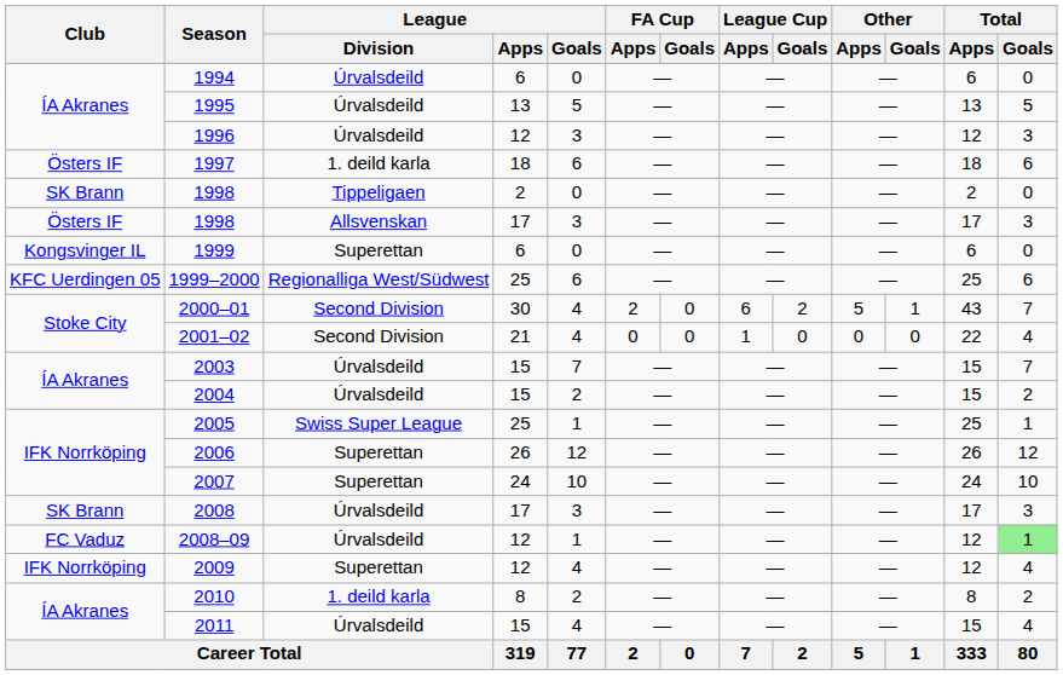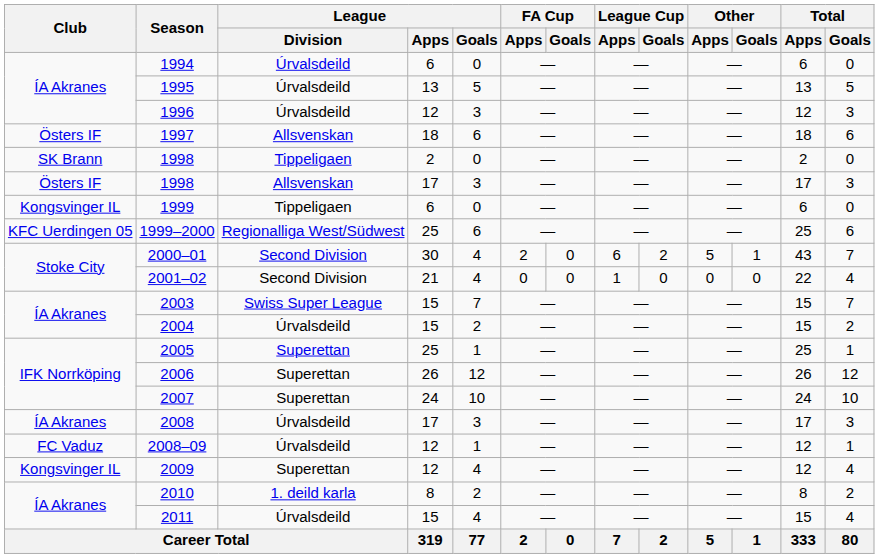 <table class="wikitable" style="text-align: center;">
 <tr>
 <th rowspan="2">Club</th>
 <th rowspan="2">Season</th>
 <th colspan="3">League</th>
 <th colspan="2">FA Cup</th>
 <th colspan="2">League Cup</th>
 <th colspan="2">Other</th>
 <th colspan="2">Total</th>
 </tr>
 <tr>
 <th>Division</th>
 <th>Apps</th>
 <th>Goals</th>
 <th>Apps</th>
 <th>Goals</th>
 <th>Apps</th>
 <th>Goals</th>
 <th>Apps</th>
 <th>Goals</th>
 <th>Apps</th>
 <th>Goals</th>
 </tr>
 <tr>
 <td rowspan=3><a href='#'>ÍA Akranes</a></td>
 <td><a href='#'>1994</a></td>
 <td><a href='#'>Úrvalsdeild</a></td>
 <td>6</td>
 <td>0</td>
 <td colspan="2">—</td>
 <td colspan="2">—</td>
 <td colspan="2">—</td>
 <td>6</td>
 <td>0</td>
 </tr>
 <tr>
 <td><a href='#'>1995</a></td>
 <td>Úrvalsdeild</td>
 <td>13</td>
 <td>5</td>
 <td colspan="2">—</td>
 <td colspan="2">—</td>
 <td colspan="2">—</td>
 <td>13</td>
 <td>5</td>
 </tr>
 <tr>
 <td><a href='#'>1996</a></td>
 <td>Úrvalsdeild</td>
 <td>12</td>
 <td>3</td>
 <td colspan="2">—</td>
 <td colspan="2">—</td>
 <td colspan="2">—</td>
 <td>12</td>
 <td>3</td>
 </tr>
 <tr>
 <td><a href='#'>Östers IF</a></td>
 <td><a href='#'>1997</a></td>
-<td>1. deild karla</td>
+<td><a href='#'>Allsvenskan</a></td>
 <td>18</td>
 <td>6</td>
 <td colspan="2">—</td>
 <td colspan="2">—</td>
 <td colspan="2">—</td>
 <td>18</td>
 <td>6</td>
 </tr>
 <tr>
 <td><a href='#'>SK Brann</a></td>
 <td><a href='#'>1998</a></td>
 <td><a href='#'>Tippeligaen</a></td>
 <td>2</td>
 <td>0</td>
 <td colspan="2">—</td>
 <td colspan="2">—</td>
 <td colspan="2">—</td>
 <td>2</td>
 <td>0</td>
 </tr>
 <tr>
 <td><a href='#'>Östers IF</a></td>
 <td><a href='#'>1998</a></td>
 <td><a href='#'>Allsvenskan</a></td>
 <td>17</td>
 <td>3</td>
 <td colspan="2">—</td>
 <td colspan="2">—</td>
 <td colspan="2">—</td>
 <td>17</td>
 <td>3</td>
 </tr>
 <tr>
 <td><a href='#'>Kongsvinger IL</a></td>
 <td><a href='#'>1999</a></td>
-<td>Superettan</td>
+<td>Tippeligaen</td>
 <td>6</td>
 <td>0</td>
 <td colspan="2">—</td>
 <td colspan="2">—</td>
 <td colspan="2">—</td>
 <td>6</td>
 <td>0</td>
 </tr>
 <tr>
 <td><a href='#'>KFC Uerdingen 05</a></td>
 <td><a href='#'>1999–2000</a></td>
 <td><a href='#'>Regionalliga West/Südwest</a></td>
 <td>25</td>
 <td>6</td>
 <td colspan="2">—</td>
 <td colspan="2">—</td>
 <td colspan="2">—</td>
 <td>25</td>
 <td>6</td>
 </tr>
 <tr>
 <td rowspan="2"><a href='#'>Stoke City</a></td>
 <td><a href='#'>2000–01</a></td>
 <td><a href='#'>Second Division</a></td>
 <td>30</td>
 <td>4</td>
 <td>2</td>
 <td>0</td>
 <td>6</td>
 <td>2</td>
 <td>5</td>
 <td>1</td>
 <td>43</td>
 <td>7</td>
 </tr>
 <tr>
 <td><a href='#'>2001–02</a></td>
 <td>Second Division</td>
 <td>21</td>
 <td>4</td>
 <td>0</td>
 <td>0</td>
 <td>1</td>
 <td>0</td>
 <td>0</td>
 <td>0</td>
 <td>22</td>
 <td>4</td>
 </tr>
 <tr>
 <td rowspan=2><a href='#'>ÍA Akranes</a></td>
 <td><a href='#'>2003</a></td>
-<td>Úrvalsdeild</td>
+<td><a href='#'>Swiss Super League</a></td>
 <td>15</td>
 <td>7</td>
 <td colspan="2">—</td>
 <td colspan="2">—</td>
 <td colspan="2">—</td>
 <td>15</td>
 <td>7</td>
 </tr>
 <tr>
 <td><a href='#'>2004</a></td>
 <td>Úrvalsdeild</td>
 <td>15</td>
 <td>2</td>
 <td colspan="2">—</td>
 <td colspan="2">—</td>
 <td colspan="2">—</td>
 <td>15</td>
 <td>2</td>
 </tr>
 <tr>
 <td rowspan=3><a href='#'>IFK Norrköping</a></td>
 <td><a href='#'>2005</a></td>
-<td><a href='#'>Swiss Super League</a></td>
+<td><a href='#'>Superettan</a></td>
 <td>25</td>
 <td>1</td>
 <td colspan="2">—</td>
 <td colspan="2">—</td>
 <td colspan="2">—</td>
 <td>25</td>
 <td>1</td>
 </tr>
 <tr>
 <td><a href='#'>2006</a></td>
 <td>Superettan</td>
 <td>26</td>
 <td>12</td>
 <td colspan="2">—</td>
 <td colspan="2">—</td>
 <td colspan="2">—</td>
 <td>26</td>
 <td>12</td>
 </tr>
 <tr>
 <td><a href='#'>2007</a></td>
 <td>Superettan</td>
 <td>24</td>
 <td>10</td>
 <td colspan="2">—</td>
 <td colspan="2">—</td>
 <td colspan="2">—</td>
 <td>24</td>
 <td>10</td>
 </tr>
 <tr>
-<td><a href='#'>SK Brann</a></td>
+<td><a href='#'>ÍA Akranes</a></td>
 <td><a href='#'>2008</a></td>
 <td>Úrvalsdeild</td>
 <td>17</td>
 <td>3</td>
 <td colspan="2">—</td>
 <td colspan="2">—</td>
 <td colspan="2">—</td>
 <td>17</td>
 <td>3</td>
 </tr>
 <tr>
 <td><a href='#'>FC Vaduz</a></td>
 <td><a href='#'>2008–09</a></td>
 <td>Úrvalsdeild</td>
 <td>12</td>
 <td>1</td>
 <td colspan="2">—</td>
 <td colspan="2">—</td>
 <td colspan="2">—</td>
 <td>12</td>
-<td style="background: lightgreen;">1</td>
+<td>1</td>
 </tr>
 <tr>
-<td><a href='#'>IFK Norrköping</a></td>
+<td><a href='#'>Kongsvinger IL</a></td>
 <td><a href='#'>2009</a></td>
 <td>Superettan</td>
 <td>12</td>
 <td>4</td>
 <td colspan="2">—</td>
 <td colspan="2">—</td>
 <td colspan="2">—</td>
 <td>12</td>
 <td>4</td>
 </tr>
 <tr>
 <td rowspan=2><a href='#'>ÍA Akranes</a></td>
 <td><a href='#'>2010</a></td>
 <td><a href='#'>1. deild karla</a></td>
 <td>8</td>
 <td>2</td>
 <td colspan="2">—</td>
 <td colspan="2">—</td>
 <td colspan="2">—</td>
 <td>8</td>
 <td>2</td>
 </tr>
 <tr>
 <td><a href='#'>2011</a></td>
 <td>Úrvalsdeild</td>
 <td>15</td>
 <td>4</td>
 <td colspan="2">—</td>
 <td colspan="2">—</td>
 <td colspan="2">—</td>
 <td>15</td>
 <td>4</td>
 </tr>
 <tr>
 <th colspan="3">Career Total</th>
 <th>319</th>
 <th>77</th>
 <th>2</th>
 <th>0</th>
 <th>7</th>
 <th>2</th>
 <th>5</th>
 <th>1</th>
 <th>333</th>
 <th>80</th>
 </tr>
 </table>
